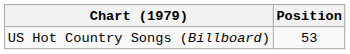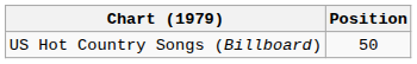 <table class="wikitable">
 <tr>
 <th>Chart (1979)</th>
 <th>Position</th>
 </tr>
 <tr>
 <td>US Hot Country Songs (<em>Billboard</em>)</td>
-<td align="center">53</td>
+<td align="center">50</td>
 </tr>
 </table>
